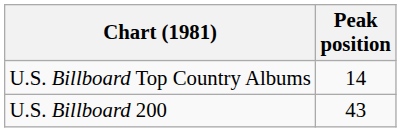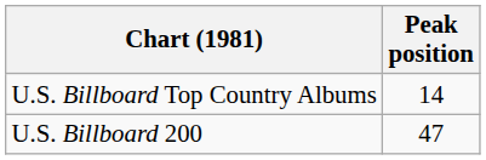 <table class="wikitable">
 <tr>
 <th>Chart (1981)</th>
 <th>Peak<br>position</th>
 </tr>
 <tr>
 <td>U.S. <em>Billboard</em> Top Country Albums</td>
 <td align="center">14</td>
 </tr>
 <tr>
 <td>U.S. <em>Billboard</em> 200</td>
-<td align="center">43</td>
+<td align="center">47</td>
 </tr>
 </table>
